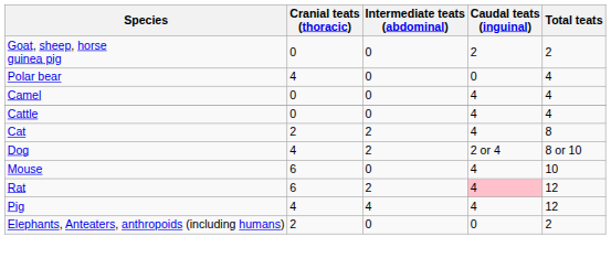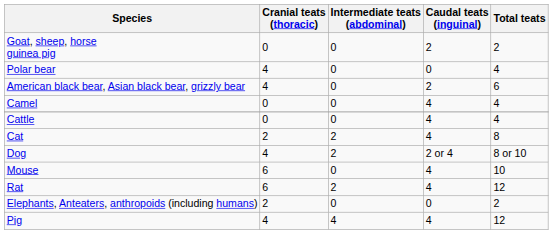 <table class="wikitable">
 <tr>
 <th>Species</th>
 <th>Cranial teats<br>(<a href='#'>thoracic</a>)</th>
 <th>Intermediate teats<br>(<a href='#'>abdominal</a>)</th>
 <th>Caudal teats<br>(<a href='#'>inguinal</a>)</th>
 <th>Total teats</th>
 </tr>
 <tr>
 <td><a href='#'>Goat</a>, <a href='#'>sheep</a>, <a href='#'>horse</a><br> <a href='#'>guinea pig</a></td>
 <td>0</td>
 <td>0</td>
 <td>2</td>
 <td>2</td>
 </tr>
 <tr>
 <td><a href='#'>Polar bear</a></td>
 <td>4</td>
 <td>0</td>
 <td>0</td>
 <td>4</td>
+</tr>
+<tr>
+<td><a href='#'>American black bear</a>, <a href='#'>Asian black bear</a>, <a href='#'>grizzly bear</a></td>
+<td>4</td>
+<td>0</td>
+<td>2</td>
+<td>6</td>
 </tr>
 <tr>
 <td><a href='#'>Camel</a></td>
 <td>0</td>
 <td>0</td>
 <td>4</td>
 <td>4</td>
 </tr>
 <tr>
 </tr>
 <tr>
 <td><a href='#'>Cattle</a></td>
 <td>0</td>
 <td>0</td>
 <td>4</td>
 <td>4</td>
 </tr>
 <tr>
 <td><a href='#'>Cat</a></td>
 <td>2</td>
 <td>2</td>
 <td>4</td>
 <td>8</td>
 </tr>
 <tr>
 <td><a href='#'>Dog</a></td>
 <td>4</td>
 <td>2</td>
 <td>2 or 4</td>
 <td>8 or 10</td>
 </tr>
 <tr>
 <td><a href='#'>Mouse</a></td>
 <td>6</td>
 <td>0</td>
 <td>4</td>
 <td>10</td>
 </tr>
 <tr>
 <td><a href='#'>Rat</a></td>
 <td>6</td>
 <td>2</td>
-<td style="background: pink;">4</td>
-<td>12</td>
-</tr>
-<tr>
-<td><a href='#'>Pig</a></td>
-<td>4</td>
-<td>4</td>
 <td>4</td>
 <td>12</td>
 </tr>
 <tr>
 <td><a href='#'>Elephants</a>, <a href='#'>Anteaters</a>, <a href='#'>anthropoids</a> (including <a href='#'>humans</a>)</td>
 <td>2</td>
 <td>0</td>
 <td>0</td>
 <td>2</td>
 </tr>
+<tr>
+<td><a href='#'>Pig</a></td>
+<td>4</td>
+<td>4</td>
+<td>4</td>
+<td>12</td>
+</tr>
 </table>
